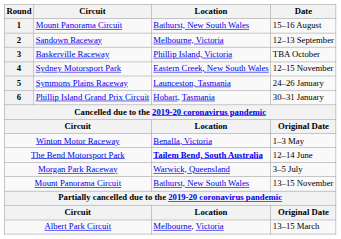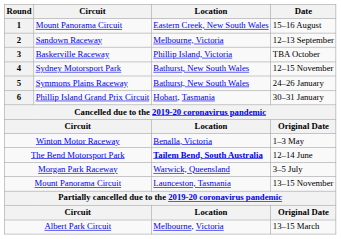 <table class="wikitable" style="font-size:85%">
 <tr>
 <th>Round</th>
 <th>Circuit</th>
 <th>Location</th>
 <th>Date</th>
 </tr>
 <tr>
 <th>1</th>
 <td> <a href='#'>Mount Panorama Circuit</a></td>
-<td><a href='#'>Bathurst, New South Wales</a></td>
+<td nowrap><a href='#'>Eastern Creek, New South Wales</a></td>
 <td>15–16 August</td>
 </tr>
 <tr>
 <th>2</th>
 <td> <a href='#'>Sandown Raceway</a></td>
 <td><a href='#'>Melbourne, Victoria</a></td>
 <td>12–13 September</td>
 </tr>
 <tr>
 <th>3</th>
 <td> <a href='#'>Baskerville Raceway</a></td>
 <td><a href='#'>Phillip Island, Victoria</a></td>
 <td>TBA October</td>
 </tr>
 <tr>
 <th>4</th>
 <td> <a href='#'>Sydney Motorsport Park</a></td>
-<td nowrap><a href='#'>Eastern Creek, New South Wales</a></td>
+<td><a href='#'>Bathurst, New South Wales</a></td>
 <td>12–15 November</td>
 </tr>
 <tr>
 <th>5</th>
 <td> <a href='#'>Symmons Plains Raceway</a></td>
-<td><a href='#'>Launceston, Tasmania</a></td>
+<td><a href='#'>Bathurst, New South Wales</a></td>
 <td>24–26 January</td>
 </tr>
 <tr>
 <th>6</th>
 <td> <a href='#'>Phillip Island Grand Prix Circuit</a></td>
 <td><a href='#'>Hobart</a>, <a href='#'>Tasmania</a></td>
 <td>30–31 January</td>
 </tr>
 <tr>
 <th colspan=4>Cancelled due to the <a href='#'>2019-20 coronavirus pandemic</a></th>
 </tr>
 <tr>
 <th colspan=2>Circuit</th>
 <th>Location</th>
 <th>Original Date</th>
 </tr>
 <tr>
 <td colspan=2 align=center> <a href='#'>Winton Motor Raceway</a></td>
 <td><a href='#'>Benalla, Victoria</a></td>
 <td>1–3 May</td>
 </tr>
 <tr>
 <td colspan=2 align=center> <a href='#'>The Bend Motorsport Park</a></td>
 <td><strong><a href='#'>Tailem Bend, South Australia</a></strong></td>
 <td>12–14 June</td>
 </tr>
 <tr>
 <td colspan=2 align=center> <a href='#'>Morgan Park Raceway</a></td>
 <td><a href='#'>Warwick, Queensland</a></td>
 <td>3–5 July</td>
 </tr>
 <tr>
 <td colspan=2 align=center> <a href='#'>Mount Panorama Circuit</a></td>
-<td><a href='#'>Bathurst, New South Wales</a></td>
+<td><a href='#'>Launceston, Tasmania</a></td>
 <td nowrap>13–15 November</td>
 </tr>
 <tr>
 <th colspan=4>Partially cancelled due to the <a href='#'>2019-20 coronavirus pandemic</a></th>
 </tr>
 <tr>
 <th colspan=2>Circuit</th>
 <th>Location</th>
 <th>Original Date</th>
 </tr>
 <tr>
 <td colspan=2 align=center> <a href='#'>Albert Park Circuit</a></td>
 <td nowrap><a href='#'>Melbourne</a>, <a href='#'>Victoria</a></td>
 <td>13–15 March</td>
 </tr>
 </table>
